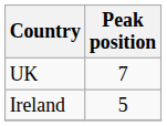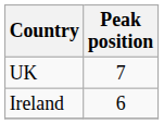 <table class="wikitable">
 <tr>
 <th>Country</th>
 <th>Peak<br>position</th>
 </tr>
 <tr>
 <td>UK</td>
 <td align="center">7</td>
 </tr>
 <tr>
 <td>Ireland</td>
-<td align="center">5</td>
+<td align="center">6</td>
 </tr>
 <tr>
 </tr>
 </table>
